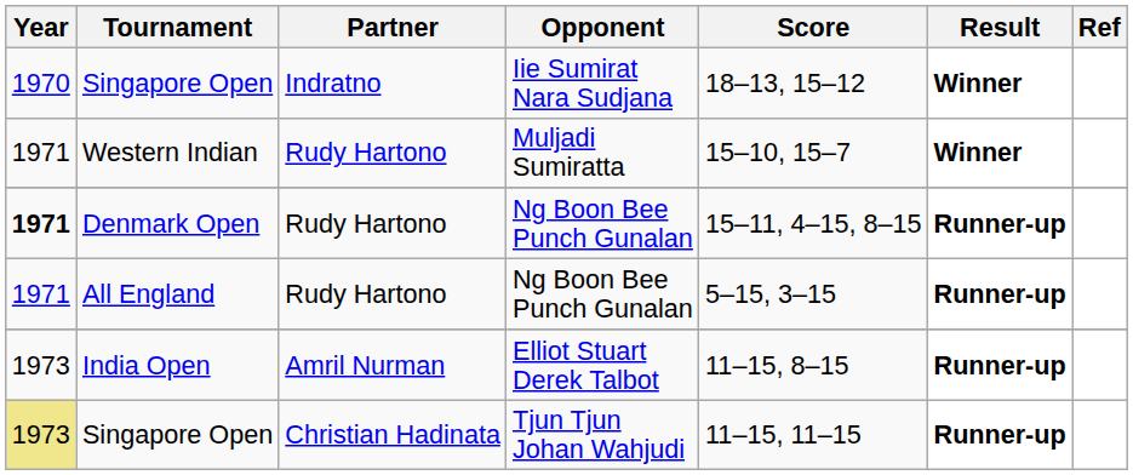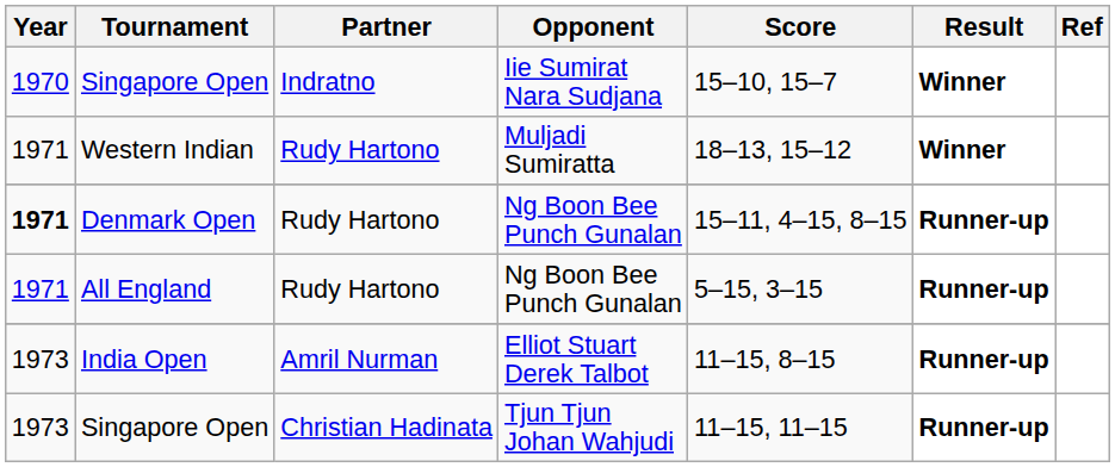 <table class="sortable wikitable" style="font-size: 90%;">
 <tr>
 <th>Year</th>
 <th>Tournament</th>
 <th>Partner</th>
 <th>Opponent</th>
 <th>Score</th>
 <th>Result</th>
 <th>Ref</th>
 </tr>
 <tr>
 <td align="center"><a href='#'>1970</a></td>
 <td align="left"><a href='#'>Singapore Open</a></td>
 <td align="left"> <a href='#'>Indratno</a></td>
 <td align="left"> <a href='#'>Iie Sumirat</a> <br>  <a href='#'>Nara Sudjana</a></td>
-<td align="left">18–13, 15–12</td>
+<td align="left">15–10, 15–7</td>
 <td style="text-align:left; background:white"> <strong>Winner</strong></td>
 <td style="text-align:center; background:white"></td>
 </tr>
 <tr>
 <td align="center">1971</td>
 <td align="left">Western Indian</td>
 <td align="left"> <a href='#'>Rudy Hartono</a></td>
 <td align="left"> <a href='#'>Muljadi</a><br> Sumiratta</td>
-<td align="left">15–10, 15–7</td>
+<td align="left">18–13, 15–12</td>
 <td style="text-align:left; background:white"> <strong>Winner</strong></td>
 <td style="text-align:center; background:white"></td>
 </tr>
 <tr>
 </tr>
 <tr>
 <td align="center"><strong>1971</strong></td>
 <td align="left"><a href='#'>Denmark Open</a></td>
 <td align="left"> Rudy Hartono</td>
 <td align="left"> <a href='#'>Ng Boon Bee</a> <br>  <a href='#'>Punch Gunalan</a></td>
 <td align="left">15–11, 4–15, 8–15</td>
 <td style="text-align:left; background:white"> <strong>Runner-up</strong></td>
 <td style="text-align:center; background:white"></td>
 </tr>
 <tr>
 <td align="center"><a href='#'>1971</a></td>
 <td align="left"><a href='#'>All England</a></td>
 <td align="left"> Rudy Hartono</td>
 <td align="left"> Ng Boon Bee <br>  Punch Gunalan</td>
 <td align="left">5–15, 3–15</td>
 <td style="text-align:left; background:white"> <strong>Runner-up</strong></td>
 <td style="text-align:center; background:white"></td>
 </tr>
 <tr>
 </tr>
 <tr>
 <td align="center">1973</td>
 <td align="left"><a href='#'>India Open</a></td>
 <td align="left"> <a href='#'>Amril Nurman</a></td>
 <td align="left"> <a href='#'>Elliot Stuart</a> <br>  <a href='#'>Derek Talbot</a></td>
 <td align="left">11–15, 8–15</td>
 <td style="text-align:left; background:white"> <strong>Runner-up</strong></td>
 <td style="text-align:center; background:white"></td>
 </tr>
 <tr>
-<td align="center" style="background: khaki;">1973</td>
+<td align="center">1973</td>
 <td align="left">Singapore Open</td>
 <td align="left"> <a href='#'>Christian Hadinata</a></td>
 <td align="left"> <a href='#'>Tjun Tjun</a><br>  <a href='#'>Johan Wahjudi</a></td>
 <td align="left">11–15, 11–15</td>
 <td style="text-align:left; background:white"> <strong>Runner-up</strong></td>
 <td style="text-align:center; background:white"></td>
 </tr>
 </table>
